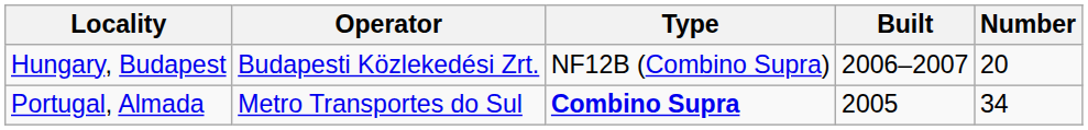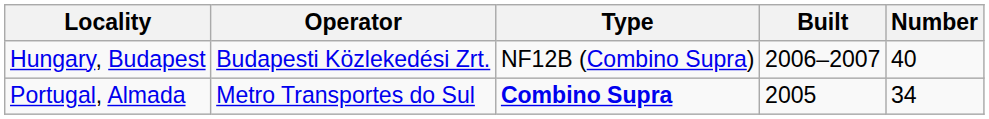 <table class="wikitable sortable">
 <tr style="background:#FFFFFF; color:#000000;">
 <th>Locality</th>
 <th class="unsortable">Operator</th>
 <th class="unsortable">Type</th>
 <th>Built</th>
 <th data-sort-type="number">Number</th>
 </tr>
 <tr>
 <td> <a href='#'>Hungary</a>, <a href='#'>Budapest</a></td>
 <td><a href='#'>Budapesti Közlekedési Zrt.</a></td>
 <td>NF12B (<a href='#'>Combino Supra</a>)</td>
 <td>2006–2007</td>
-<td>20</td>
+<td>40</td>
 </tr>
 <tr>
 <td> <a href='#'>Portugal</a>, <a href='#'>Almada</a></td>
 <td><a href='#'>Metro Transportes do Sul</a></td>
 <td><strong><a href='#'>Combino Supra</a></strong></td>
 <td>2005</td>
 <td>34</td>
 </tr>
 </table>
